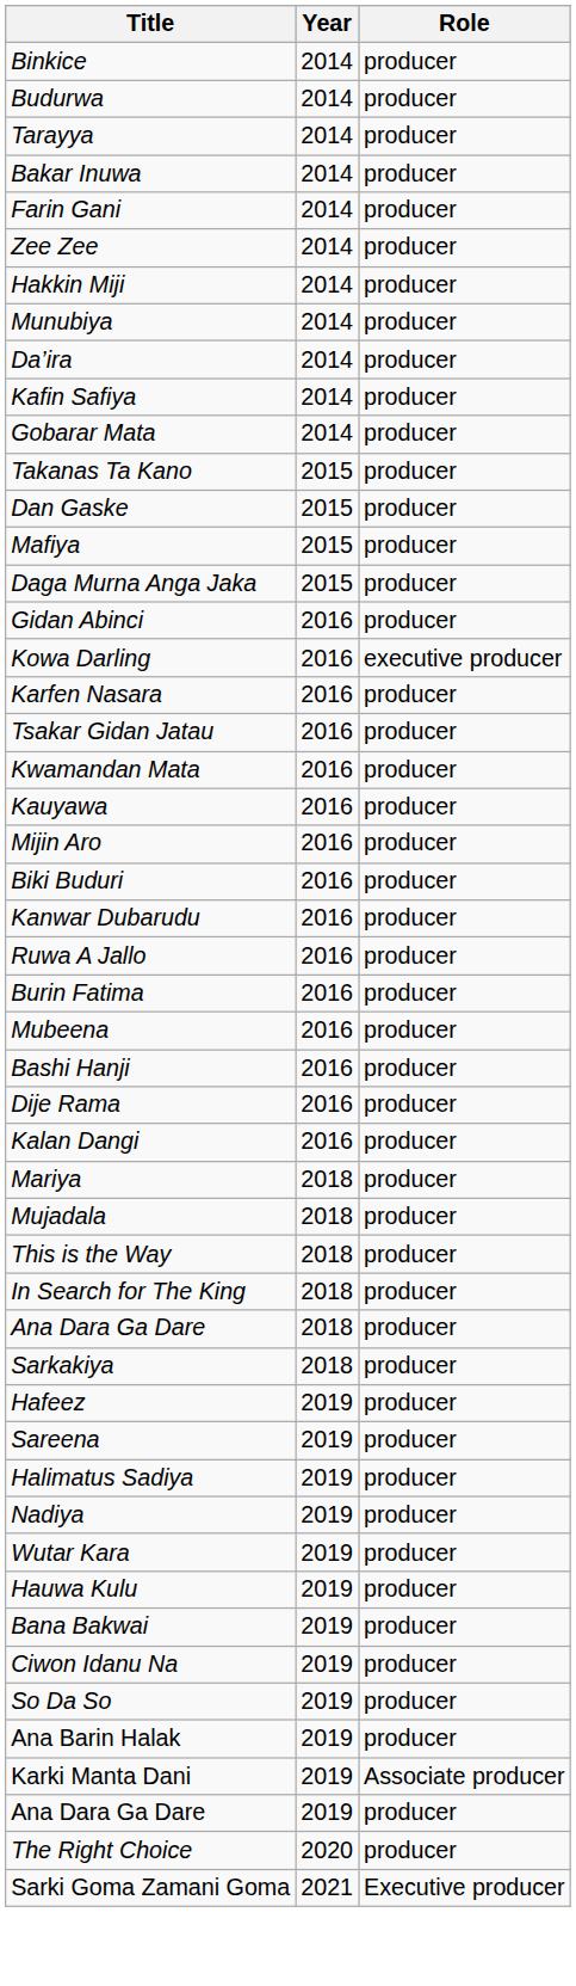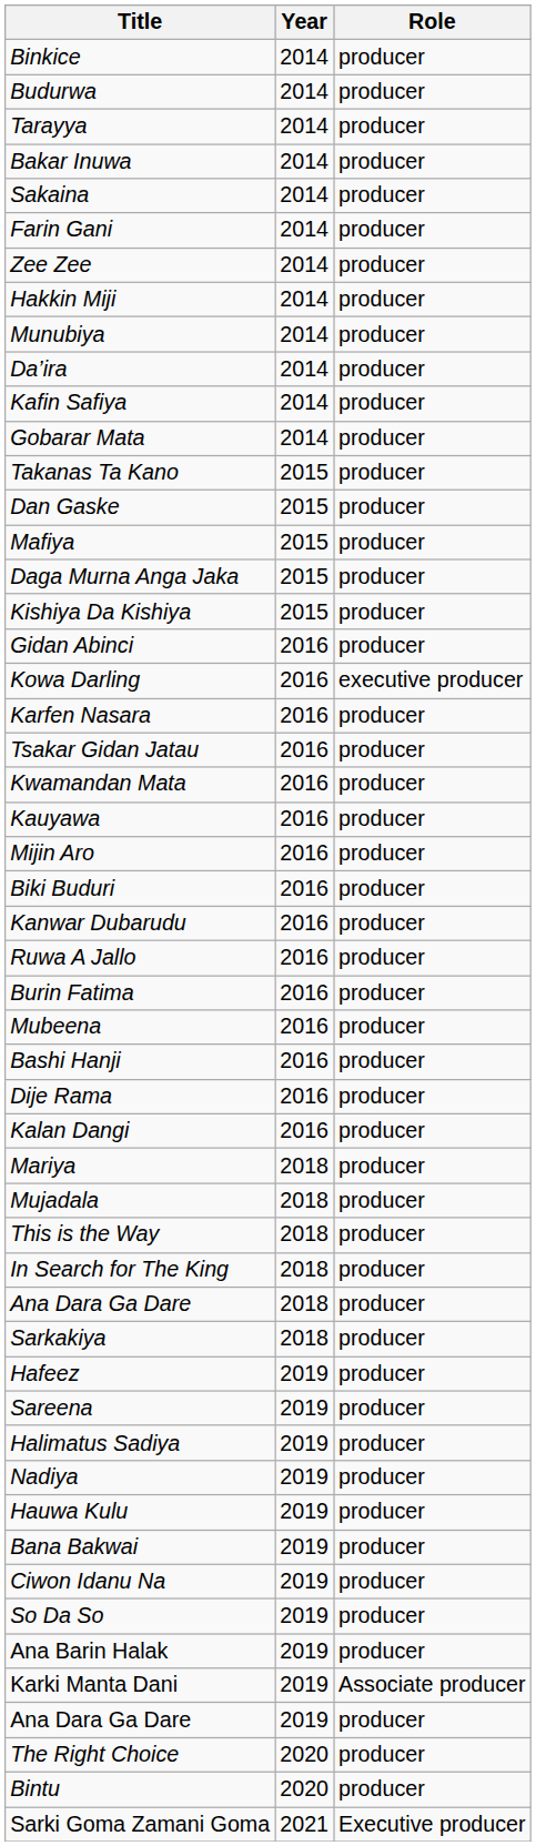 <table class="wikitable sortable">
 <tr style="background:#b0c4de; text-align:center;">
 <th>Title</th>
 <th>Year</th>
 <th>Role</th>
 </tr>
 <tr>
 <td><em>Binkice</em></td>
 <td>2014</td>
 <td>producer</td>
 </tr>
 <tr>
 <td><em>Budurwa</em></td>
 <td>2014</td>
 <td>producer</td>
 </tr>
 <tr>
 <td><em>Tarayya</em></td>
 <td>2014</td>
 <td>producer</td>
 </tr>
 <tr>
 <td><em>Bakar Inuwa</em></td>
+<td>2014</td>
+<td>producer</td>
+</tr>
+<tr>
+<td><em>Sakaina</em></td>
 <td>2014</td>
 <td>producer</td>
 </tr>
 <tr>
 <td><em>Farin Gani</em></td>
 <td>2014</td>
 <td>producer</td>
 </tr>
 <tr>
 <td><em>Zee Zee</em></td>
 <td>2014</td>
 <td>producer</td>
 </tr>
 <tr>
 <td><em>Hakkin Miji</em></td>
 <td>2014</td>
 <td>producer</td>
 </tr>
 <tr>
 <td><em>Munubiya</em></td>
 <td>2014</td>
 <td>producer</td>
 </tr>
 <tr>
 <td><em>Da’ira</em></td>
 <td>2014</td>
 <td>producer</td>
 </tr>
 <tr>
 <td><em>Kafin Safiya</em></td>
 <td>2014</td>
 <td>producer</td>
 </tr>
 <tr>
 <td><em>Gobarar Mata</em></td>
 <td>2014</td>
 <td>producer</td>
 </tr>
 <tr>
 <td><em>Takanas Ta Kano</em></td>
 <td>2015</td>
 <td>producer</td>
 </tr>
 <tr>
 <td><em>Dan Gaske</em></td>
 <td>2015</td>
 <td>producer</td>
 </tr>
 <tr>
 <td><em>Mafiya</em></td>
 <td>2015</td>
 <td>producer</td>
 </tr>
 <tr>
 <td><em>Daga Murna Anga Jaka</em></td>
+<td>2015</td>
+<td>producer</td>
+</tr>
+<tr>
+<td><em>Kishiya Da Kishiya</em></td>
 <td>2015</td>
 <td>producer</td>
 </tr>
 <tr>
 <td><em>Gidan Abinci</em></td>
 <td>2016</td>
 <td>producer</td>
 </tr>
 <tr>
 <td><em>Kowa Darling</em></td>
 <td>2016</td>
 <td>executive producer</td>
 </tr>
 <tr>
 <td><em>Karfen Nasara</em></td>
 <td>2016</td>
 <td>producer</td>
 </tr>
 <tr>
 <td><em>Tsakar Gidan Jatau</em></td>
 <td>2016</td>
 <td>producer</td>
 </tr>
 <tr>
 <td><em>Kwamandan Mata</em></td>
 <td>2016</td>
 <td>producer</td>
 </tr>
 <tr>
 <td><em>Kauyawa</em></td>
 <td>2016</td>
 <td>producer</td>
 </tr>
 <tr>
 <td><em>Mijin Aro</em></td>
 <td>2016</td>
 <td>producer</td>
 </tr>
 <tr>
 <td><em>Biki Buduri</em></td>
 <td>2016</td>
 <td>producer</td>
 </tr>
 <tr>
 <td><em>Kanwar Dubarudu</em></td>
 <td>2016</td>
 <td>producer</td>
 </tr>
 <tr>
 <td><em>Ruwa A Jallo</em></td>
 <td>2016</td>
 <td>producer</td>
 </tr>
 <tr>
 <td><em>Burin Fatima</em></td>
 <td>2016</td>
 <td>producer</td>
 </tr>
 <tr>
 <td><em>Mubeena</em></td>
 <td>2016</td>
 <td>producer</td>
 </tr>
 <tr>
 <td><em>Bashi Hanji</em></td>
 <td>2016</td>
 <td>producer</td>
 </tr>
 <tr>
 <td><em>Dije Rama</em></td>
 <td>2016</td>
 <td>producer</td>
 </tr>
 <tr>
 <td><em>Kalan Dangi</em></td>
 <td>2016</td>
 <td>producer</td>
 </tr>
 <tr>
 <td><em>Mariya</em></td>
 <td>2018</td>
 <td>producer</td>
 </tr>
 <tr>
 <td><em>Mujadala</em></td>
 <td>2018</td>
 <td>producer</td>
 </tr>
 <tr>
 <td><em>This is the Way</em></td>
 <td>2018</td>
 <td>producer</td>
 </tr>
 <tr>
 <td><em>In Search for The King</em></td>
 <td>2018</td>
 <td>producer</td>
 </tr>
 <tr>
 <td><em>Ana Dara Ga Dare</em></td>
 <td>2018</td>
 <td>producer</td>
 </tr>
 <tr>
 <td><em>Sarkakiya</em></td>
 <td>2018</td>
 <td>producer</td>
 </tr>
 <tr>
 <td><em>Hafeez</em></td>
 <td>2019</td>
 <td>producer</td>
 </tr>
 <tr>
 <td><em>Sareena</em></td>
 <td>2019</td>
 <td>producer</td>
 </tr>
 <tr>
 <td><em>Halimatus Sadiya</em></td>
 <td>2019</td>
 <td>producer</td>
 </tr>
 <tr>
 <td><em>Nadiya</em></td>
 <td>2019</td>
 <td>producer</td>
 </tr>
 <tr>
-<td><em>Wutar Kara</em></td>
-<td>2019</td>
-<td>producer</td>
-</tr>
-<tr>
 <td><em>Hauwa Kulu</em></td>
 <td>2019</td>
 <td>producer</td>
 </tr>
 <tr>
 <td><em>Bana Bakwai</em></td>
 <td>2019</td>
 <td>producer</td>
 </tr>
 <tr>
 <td><em>Ciwon Idanu Na</em></td>
 <td>2019</td>
 <td>producer</td>
 </tr>
 <tr>
 <td><em>So Da So</em></td>
 <td>2019</td>
 <td>producer</td>
 </tr>
 <tr>
 <td>Ana Barin Halak</td>
 <td>2019</td>
 <td>producer</td>
 </tr>
 <tr>
 <td>Karki Manta Dani</td>
 <td>2019</td>
 <td>Associate producer</td>
 </tr>
 <tr>
 <td>Ana Dara Ga Dare</td>
 <td>2019</td>
 <td>producer</td>
 </tr>
 <tr>
 <td><em>The Right Choice</em></td>
 <td>2020</td>
 <td>producer</td>
 </tr>
 <tr>
+<td><em>Bintu</em></td>
+<td>2020</td>
+<td>producer</td>
+</tr>
+<tr>
 <td>Sarki Goma Zamani Goma</td>
 <td>2021</td>
 <td>Executive producer</td>
 </tr>
 </table>
